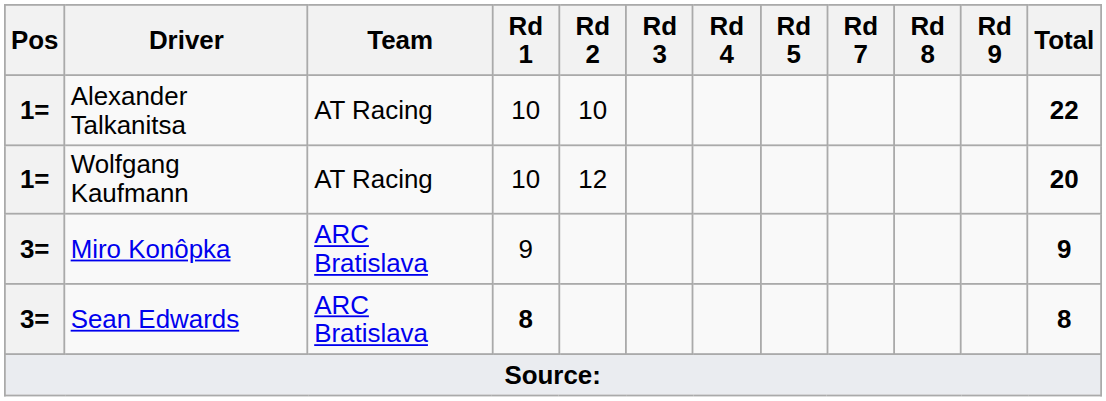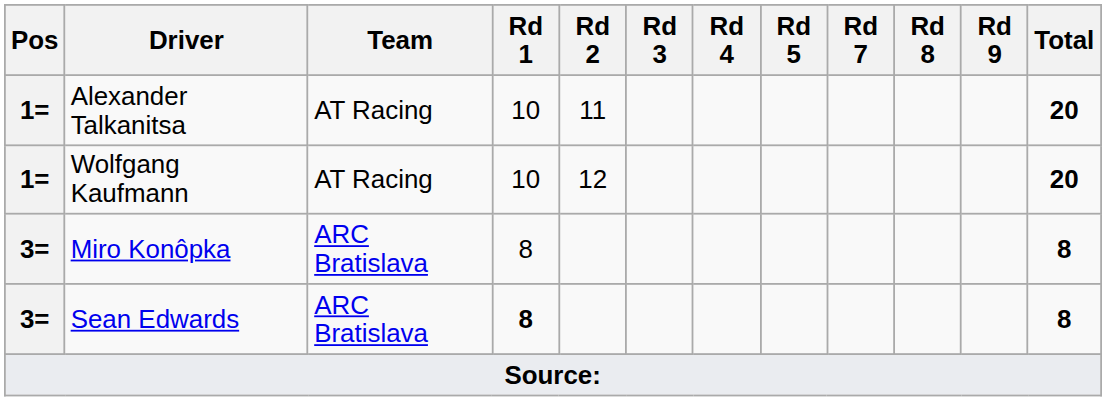 <table class="wikitable" style="font-size: 90%;">
 <tr>
 <th>Pos</th>
 <th>Driver</th>
 <th>Team</th>
 <th>Rd 1</th>
 <th>Rd 2</th>
 <th>Rd 3</th>
 <th>Rd 4</th>
 <th>Rd 5</th>
 <th>Rd 7</th>
 <th>Rd 8</th>
 <th>Rd 9</th>
 <th>Total</th>
 </tr>
 <tr>
 <th>1=</th>
 <td> Alexander Talkanitsa</td>
 <td> AT Racing</td>
 <td align=center>10</td>
-<td align=center>10</td>
+<td align=center>11</td>
 <td></td>
 <td></td>
 <td></td>
 <td></td>
 <td></td>
 <td></td>
-<td align=center><strong>22</strong></td>
+<td align=center><strong>20</strong></td>
 </tr>
 <tr>
 <th>1=</th>
 <td> Wolfgang Kaufmann</td>
 <td> AT Racing</td>
 <td align=center>10</td>
 <td align=center>12</td>
 <td></td>
 <td></td>
 <td></td>
 <td></td>
 <td></td>
 <td></td>
 <td align=center><strong>20</strong></td>
 </tr>
 <tr>
 <th>3=</th>
 <td> <a href='#'>Miro Konôpka</a></td>
 <td> <a href='#'>ARC Bratislava</a></td>
-<td align=center>9</td>
+<td align=center>8</td>
 <td></td>
 <td></td>
 <td></td>
 <td></td>
 <td></td>
 <td></td>
 <td></td>
-<td align=center><strong>9</strong></td>
+<td align=center><strong>8</strong></td>
 </tr>
 <tr>
 <th>3=</th>
 <td> <a href='#'>Sean Edwards</a></td>
 <td> <a href='#'>ARC Bratislava</a></td>
 <td align=center><strong>8</strong></td>
 <td></td>
 <td></td>
 <td></td>
 <td></td>
 <td></td>
 <td></td>
 <td></td>
 <td align=center><strong>8</strong></td>
 </tr>
 <tr class="sortbottom">
 <td colspan="13" style="background-color:#EAECF0;text-align:center"><strong>Source:</strong></td>
 </tr>
 </table>
